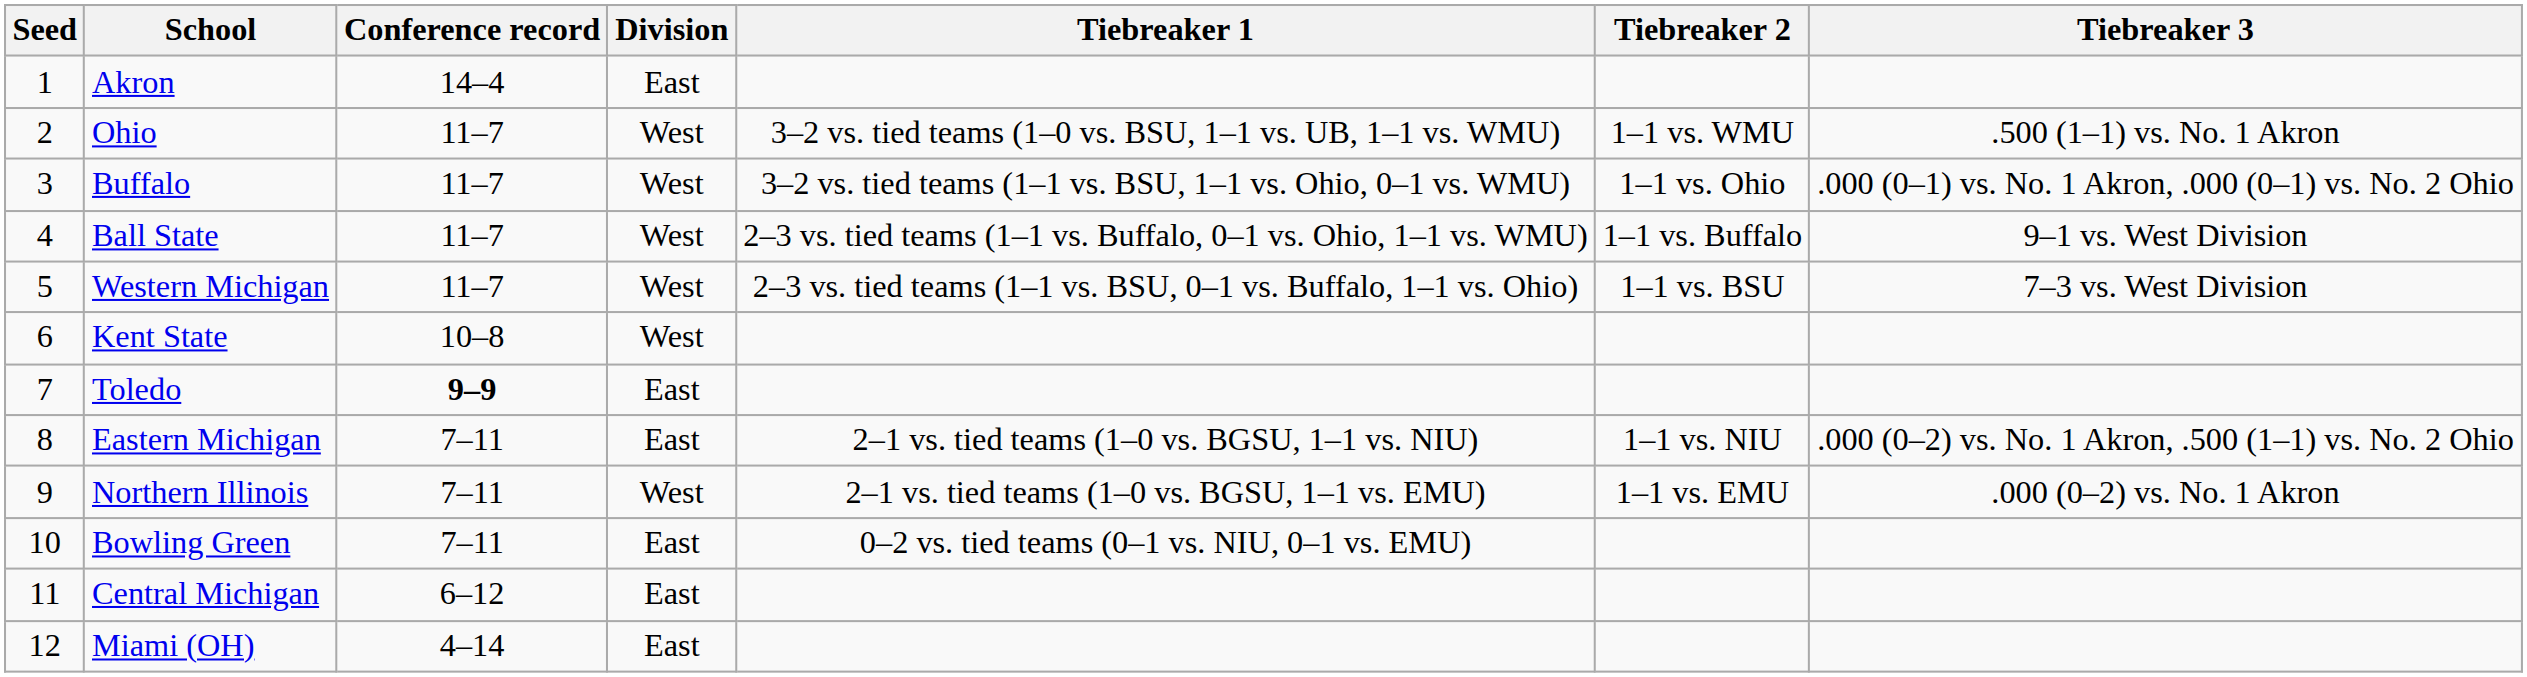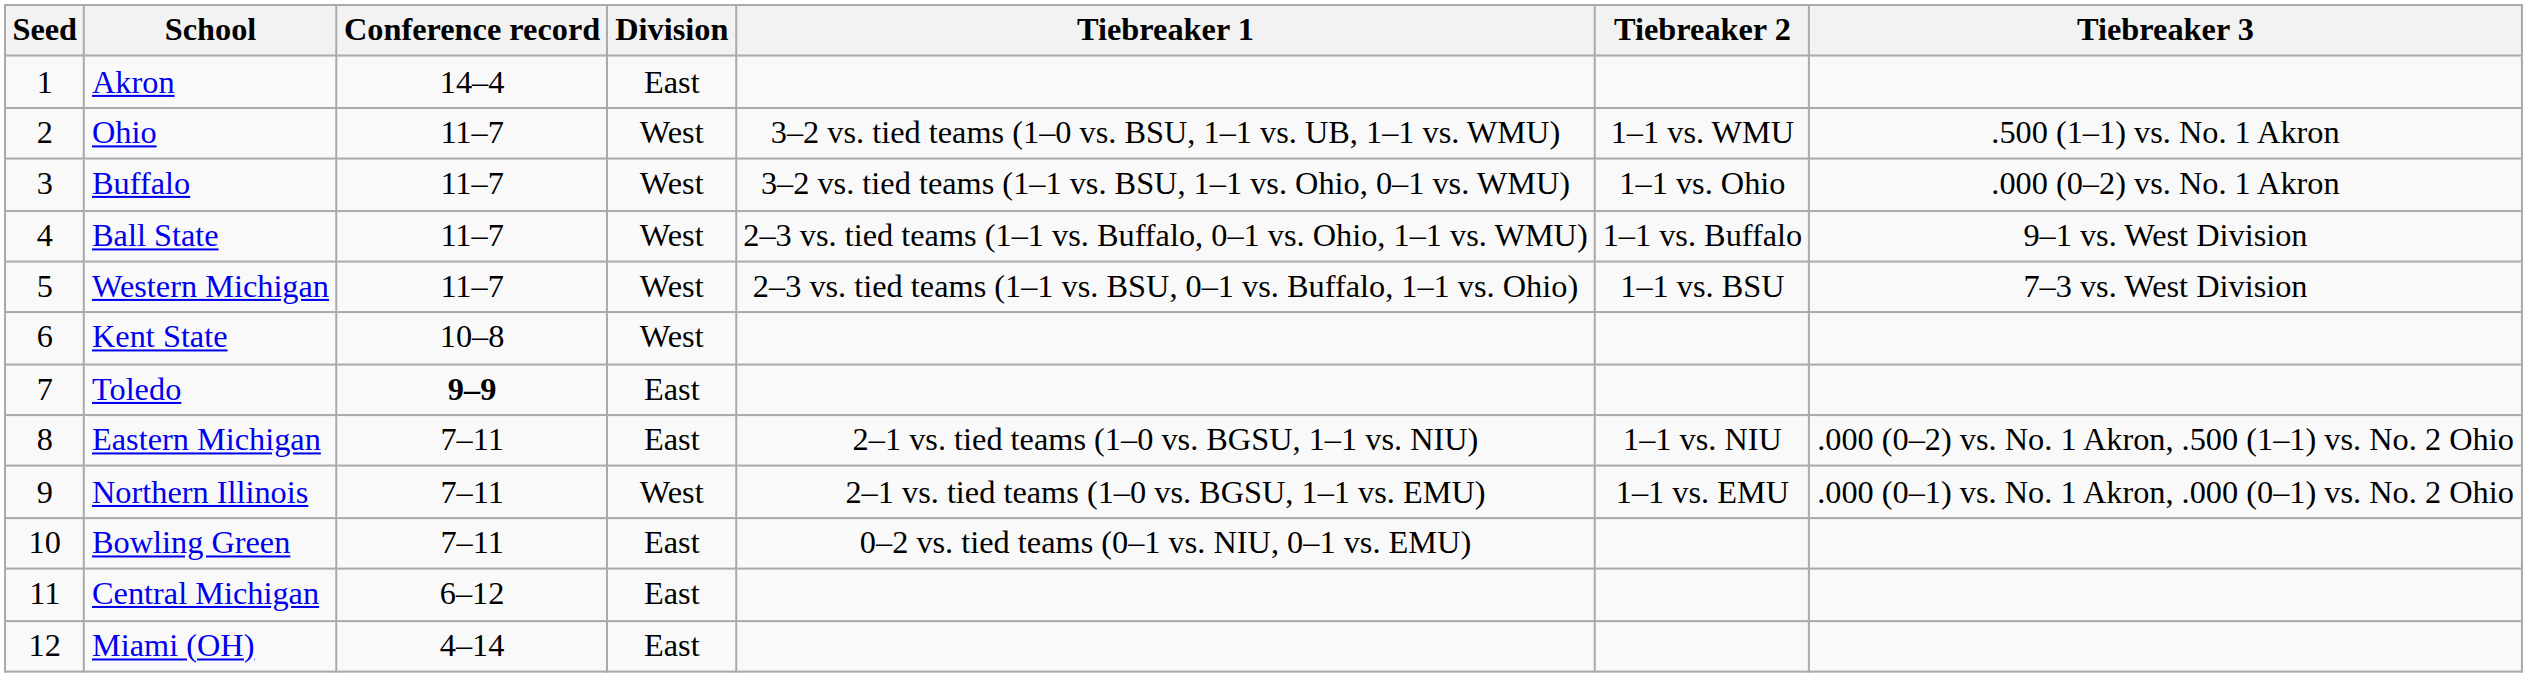 <table class="wikitable" style="text-align:center">
 <tr>
 <th>Seed</th>
 <th>School</th>
 <th>Conference record</th>
 <th>Division</th>
 <th>Tiebreaker 1</th>
 <th>Tiebreaker 2</th>
 <th>Tiebreaker 3</th>
 </tr>
 <tr>
 <td>1</td>
 <td align="left"><a href='#'>Akron</a></td>
 <td>14–4</td>
 <td>East</td>
 <td></td>
 <td></td>
 <td></td>
 </tr>
 <tr>
 <td>2</td>
 <td align="left"><a href='#'>Ohio</a></td>
 <td>11–7</td>
 <td>West</td>
 <td>3–2 vs. tied teams (1–0 vs. BSU, 1–1 vs. UB, 1–1 vs. WMU)</td>
 <td>1–1 vs. WMU</td>
 <td>.500 (1–1) vs. No. 1 Akron</td>
 </tr>
 <tr>
 <td>3</td>
 <td align="left"><a href='#'>Buffalo</a></td>
 <td>11–7</td>
 <td>West</td>
 <td>3–2 vs. tied teams (1–1 vs. BSU, 1–1 vs. Ohio, 0–1 vs. WMU)</td>
 <td>1–1 vs. Ohio</td>
-<td>.000 (0–1) vs. No. 1 Akron, .000 (0–1) vs. No. 2 Ohio</td>
+<td>.000 (0–2) vs. No. 1 Akron</td>
 </tr>
 <tr>
 <td>4</td>
 <td align="left"><a href='#'>Ball State</a></td>
 <td>11–7</td>
 <td>West</td>
 <td>2–3 vs. tied teams (1–1 vs. Buffalo, 0–1 vs. Ohio, 1–1 vs. WMU)</td>
 <td>1–1 vs. Buffalo</td>
 <td>9–1 vs. West Division</td>
 </tr>
 <tr>
 <td>5</td>
 <td align="left"><a href='#'>Western Michigan</a></td>
 <td>11–7</td>
 <td>West</td>
 <td>2–3 vs. tied teams (1–1 vs. BSU, 0–1 vs. Buffalo, 1–1 vs. Ohio)</td>
 <td>1–1 vs. BSU</td>
 <td>7–3 vs. West Division</td>
 </tr>
 <tr>
 <td>6</td>
 <td align="left"><a href='#'>Kent State</a></td>
 <td>10–8</td>
 <td>West</td>
 <td></td>
 <td></td>
 <td></td>
 </tr>
 <tr>
 <td>7</td>
 <td align="left"><a href='#'>Toledo</a></td>
 <td><strong>9–9</strong></td>
 <td>East</td>
 <td></td>
 <td></td>
 <td></td>
 </tr>
 <tr>
 <td>8</td>
 <td align="left"><a href='#'>Eastern Michigan</a></td>
 <td>7–11</td>
 <td>East</td>
 <td>2–1 vs. tied teams (1–0 vs. BGSU, 1–1 vs. NIU)</td>
 <td>1–1 vs. NIU</td>
 <td>.000 (0–2) vs. No. 1 Akron, .500 (1–1) vs. No. 2 Ohio</td>
 </tr>
 <tr>
 <td>9</td>
 <td align="left"><a href='#'>Northern Illinois</a></td>
 <td>7–11</td>
 <td>West</td>
 <td>2–1 vs. tied teams (1–0 vs. BGSU, 1–1 vs. EMU)</td>
 <td>1–1 vs. EMU</td>
-<td>.000 (0–2) vs. No. 1 Akron</td>
+<td>.000 (0–1) vs. No. 1 Akron, .000 (0–1) vs. No. 2 Ohio</td>
 </tr>
 <tr>
 <td>10</td>
 <td align="left"><a href='#'>Bowling Green</a></td>
 <td>7–11</td>
 <td>East</td>
 <td>0–2 vs. tied teams (0–1 vs. NIU, 0–1 vs. EMU)</td>
 <td></td>
 <td></td>
 </tr>
 <tr>
 <td>11</td>
 <td align="left"><a href='#'>Central Michigan</a></td>
 <td>6–12</td>
 <td>East</td>
 <td></td>
 <td></td>
 <td></td>
 </tr>
 <tr>
 <td>12</td>
 <td align="left"><a href='#'>Miami (OH)</a></td>
 <td>4–14</td>
 <td>East</td>
 <td></td>
 <td></td>
 <td></td>
 </tr>
 </table>
